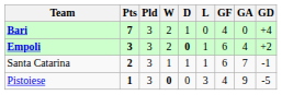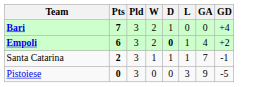 <table class=wikitable style="text-align:center">
 <tr>
 <th width=165>Team</th>
 <th width=20>Pts</th>
 <th width=20>Pld</th>
 <th width=20>W</th>
 <th width=20>D</th>
 <th width=20>L</th>
-<th width=20>GF</th>
 <th width=20>GA</th>
 <th width=20>GD</th>
 </tr>
 <tr style="background:#ccffcc">
 <td style="text-align:left"><strong> <a href='#'>Bari</a></strong></td>
 <td><strong>7</strong></td>
 <td>3</td>
 <td>2</td>
 <td>1</td>
 <td>0</td>
-<td>4</td>
 <td>0</td>
 <td>+4</td>
 </tr>
 <tr style="background:#ccffcc">
 <td style="text-align:left"><strong> <a href='#'>Empoli</a></strong></td>
-<td><strong>3</strong></td>
+<td><strong>6</strong></td>
 <td>3</td>
 <td>2</td>
 <td><strong>0</strong></td>
 <td>1</td>
-<td>6</td>
 <td>4</td>
 <td>+2</td>
 </tr>
 <tr>
 <td style="text-align:left"> Santa Catarina</td>
 <td><strong>2</strong></td>
 <td>3</td>
 <td>1</td>
 <td>1</td>
 <td>1</td>
-<td>6</td>
 <td>7</td>
 <td>-1</td>
 </tr>
 <tr>
 <td style="text-align:left"> <a href='#'>Pistoiese</a></td>
-<td><strong>1</strong></td>
+<td><strong>0</strong></td>
 <td>3</td>
-<td><strong>0</strong></td>
+<td>0</td>
 <td>0</td>
 <td>3</td>
-<td>4</td>
 <td>9</td>
 <td>-5</td>
 </tr>
 </table>
